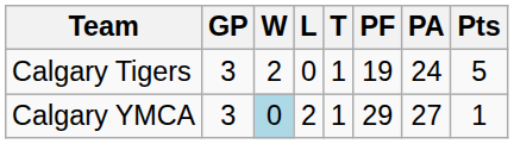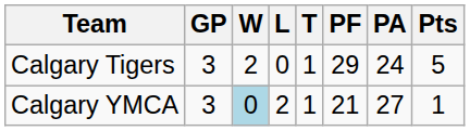 <table class="wikitable" style="text-align:center;">
 <tr>
 <th>Team</th>
 <th>GP</th>
 <th>W</th>
 <th>L</th>
 <th>T</th>
 <th>PF</th>
 <th>PA</th>
 <th>Pts</th>
 </tr>
 <tr>
 <td align="left">Calgary Tigers</td>
 <td>3</td>
 <td>2</td>
 <td>0</td>
 <td>1</td>
-<td>19</td>
+<td>29</td>
 <td>24</td>
 <td>5</td>
 </tr>
 <tr>
 <td align="left">Calgary YMCA</td>
 <td>3</td>
 <td style="background: lightblue;">0</td>
 <td>2</td>
 <td>1</td>
-<td>29</td>
+<td>21</td>
 <td>27</td>
 <td>1</td>
 </tr>
 </table>
